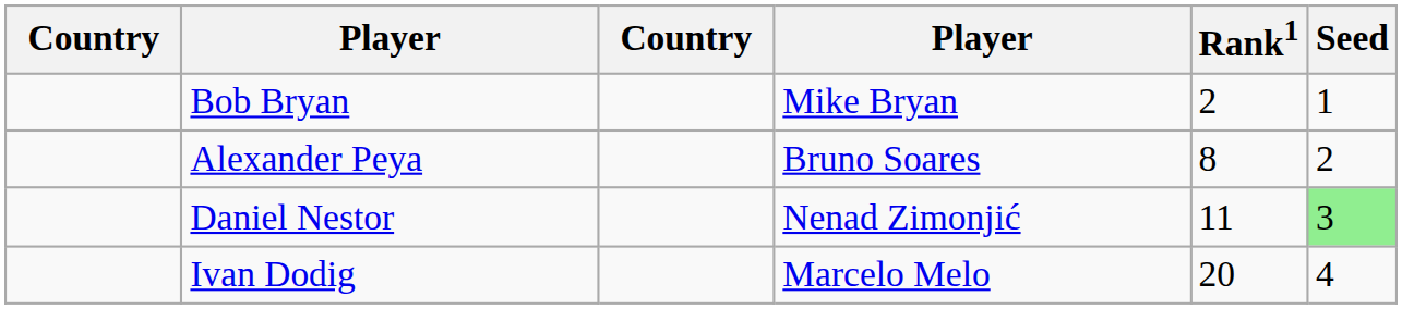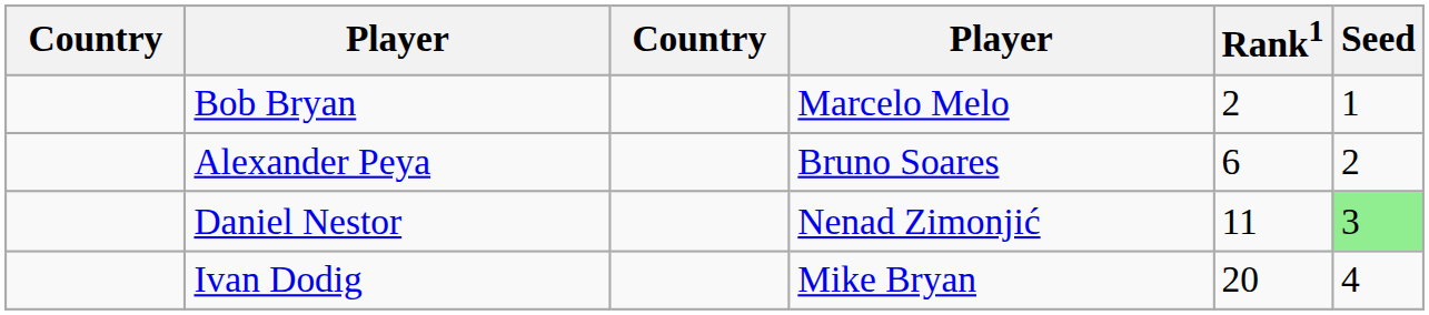 <table class="sortable wikitable">
 <tr>
 <th width="70">Country</th>
 <th width="175">Player</th>
 <th width="70">Country</th>
 <th width="175">Player</th>
 <th>Rank<sup>1</sup></th>
 <th>Seed</th>
 </tr>
 <tr>
 <td></td>
 <td><a href='#'>Bob Bryan</a></td>
 <td></td>
-<td><a href='#'>Mike Bryan</a></td>
+<td><a href='#'>Marcelo Melo</a></td>
 <td>2</td>
 <td>1</td>
 </tr>
 <tr>
 <td></td>
 <td><a href='#'>Alexander Peya</a></td>
 <td></td>
 <td><a href='#'>Bruno Soares</a></td>
-<td>8</td>
+<td>6</td>
 <td>2</td>
 </tr>
 <tr>
 <td></td>
 <td><a href='#'>Daniel Nestor</a></td>
 <td></td>
 <td><a href='#'>Nenad Zimonjić</a></td>
 <td>11</td>
 <td style="background: lightgreen;">3</td>
 </tr>
 <tr>
 <td></td>
 <td><a href='#'>Ivan Dodig</a></td>
 <td></td>
-<td><a href='#'>Marcelo Melo</a></td>
+<td><a href='#'>Mike Bryan</a></td>
 <td>20</td>
 <td>4</td>
 </tr>
 </table>
